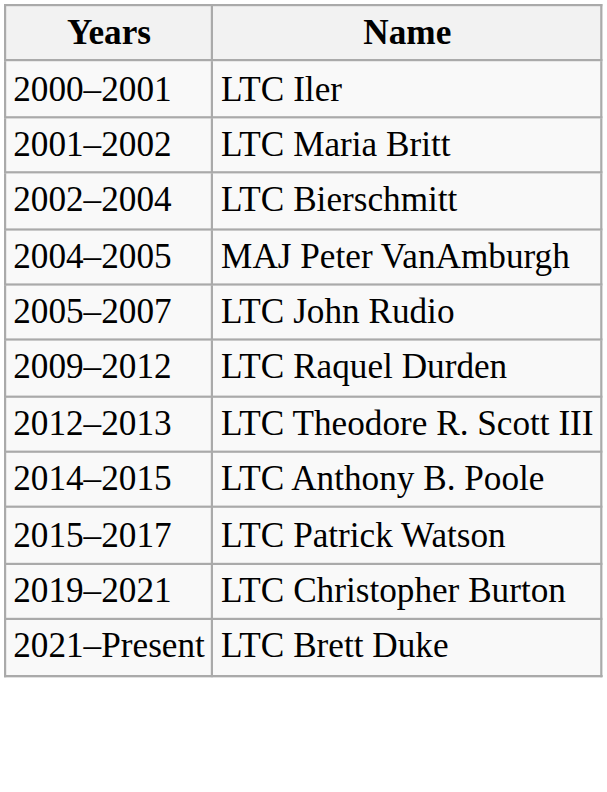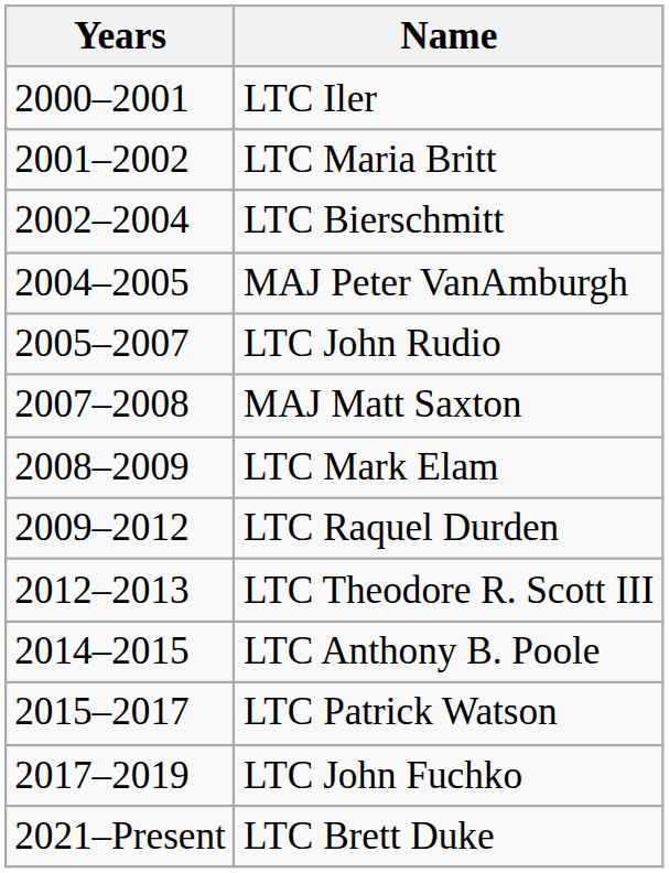 <table class="wikitable">
 <tr>
 <th>Years</th>
 <th>Name</th>
 </tr>
 <tr>
 <td>2000–2001</td>
 <td>LTC Iler</td>
 </tr>
 <tr>
 <td>2001–2002</td>
 <td>LTC Maria Britt</td>
 </tr>
 <tr>
 <td>2002–2004</td>
 <td>LTC Bierschmitt</td>
 </tr>
 <tr>
 <td>2004–2005</td>
 <td>MAJ Peter VanAmburgh</td>
 </tr>
 <tr>
 <td>2005–2007</td>
 <td>LTC John Rudio</td>
 </tr>
 <tr>
+<td>2007–2008</td>
+<td>MAJ Matt Saxton</td>
+</tr>
+<tr>
+<td>2008–2009</td>
+<td>LTC Mark Elam</td>
+</tr>
+<tr>
 <td>2009–2012</td>
 <td>LTC Raquel Durden</td>
 </tr>
 <tr>
 <td>2012–2013</td>
 <td>LTC Theodore R. Scott III</td>
 </tr>
 <tr>
 <td>2014–2015</td>
 <td>LTC Anthony B. Poole</td>
 </tr>
 <tr>
 <td>2015–2017</td>
 <td>LTC Patrick Watson</td>
 </tr>
 <tr>
-<td>2019–2021</td>
-<td>LTC Christopher Burton</td>
+<td>2017–2019</td>
+<td>LTC John Fuchko</td>
 </tr>
 <tr>
 <td>2021–Present</td>
 <td>LTC Brett Duke</td>
 </tr>
 <tr>
 </tr>
 </table>
